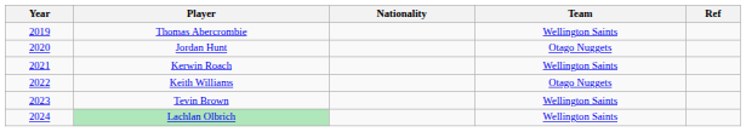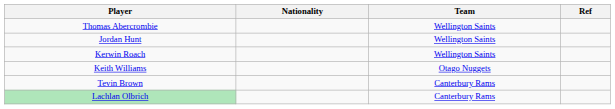 <table class="wikitable" style="width: 80%; text-align:center; font-size:90%">
 <tr>
-<th>Year</th>
 <th>Player</th>
 <th>Nationality</th>
 <th>Team</th>
 <th>Ref</th>
 </tr>
 <tr>
-<td><a href='#'>2019</a></td>
 <td><a href='#'>Thomas Abercrombie</a></td>
 <td></td>
 <td><a href='#'>Wellington Saints</a></td>
 <td></td>
 </tr>
 <tr>
-<td><a href='#'>2020</a></td>
 <td><a href='#'>Jordan Hunt</a></td>
 <td></td>
-<td><a href='#'>Otago Nuggets</a></td>
+<td><a href='#'>Wellington Saints</a></td>
 <td></td>
 </tr>
 <tr>
-<td><a href='#'>2021</a></td>
 <td><a href='#'>Kerwin Roach</a></td>
 <td></td>
 <td><a href='#'>Wellington Saints</a></td>
 <td></td>
 </tr>
 <tr>
-<td><a href='#'>2022</a></td>
 <td><a href='#'>Keith Williams</a></td>
 <td></td>
 <td><a href='#'>Otago Nuggets</a></td>
 <td></td>
 </tr>
 <tr>
-<td><a href='#'>2023</a></td>
 <td><a href='#'>Tevin Brown</a></td>
 <td></td>
-<td><a href='#'>Wellington Saints</a></td>
+<td><a href='#'>Canterbury Rams</a></td>
 <td></td>
 </tr>
 <tr>
-<td><a href='#'>2024</a></td>
 <td style="text-align:center;background:#afe6ba;"><a href='#'>Lachlan Olbrich</a></td>
 <td></td>
-<td><a href='#'>Wellington Saints</a></td>
+<td><a href='#'>Canterbury Rams</a></td>
 <td></td>
 </tr>
 </table>
